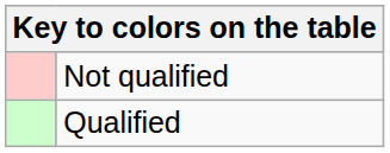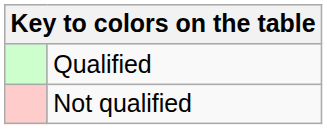 <table class="wikitable" style="text-align: center;">
 <tr>
 <th colspan=2>Key to colors on the table</th>
 </tr>
 <tr>
+<td bgcolor=#ccffcc style="width: 20px;"></td>
+<td align=left>Qualified</td>
+</tr>
+<tr>
 <td bgcolor=#ffcccc style="width: 20px;"></td>
 <td align=left>Not qualified</td>
 </tr>
-<tr>
-<td bgcolor=#ccffcc style="width: 20px;"></td>
-<td align=left>Qualified</td>
-</tr>
 </table>
